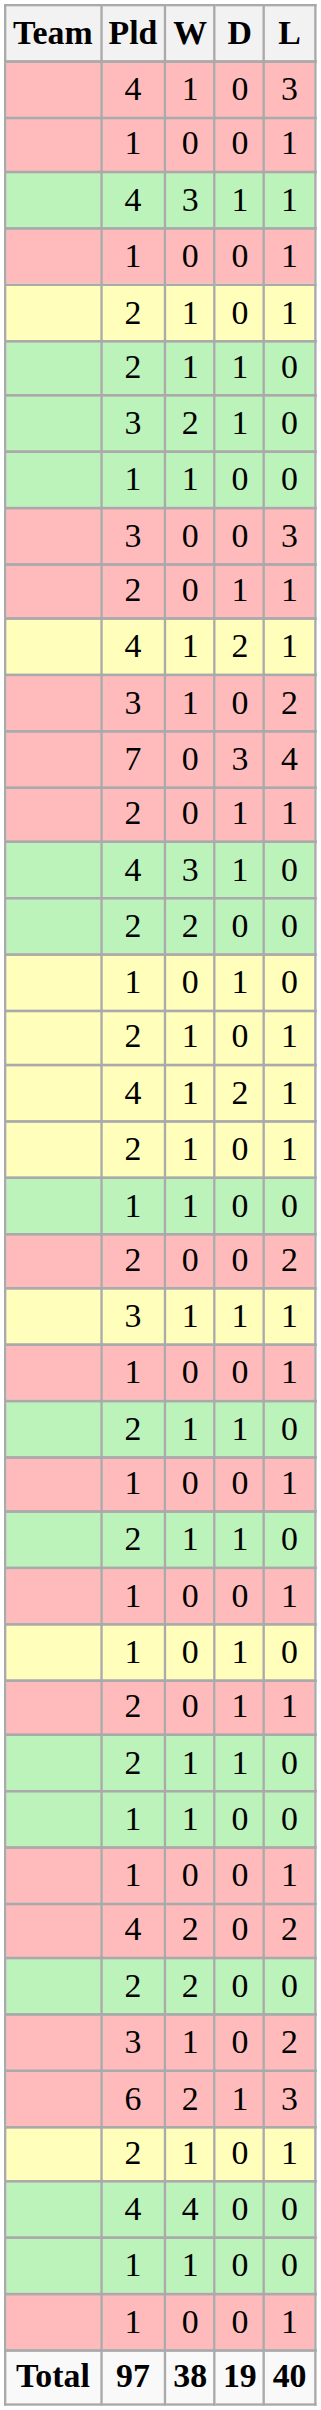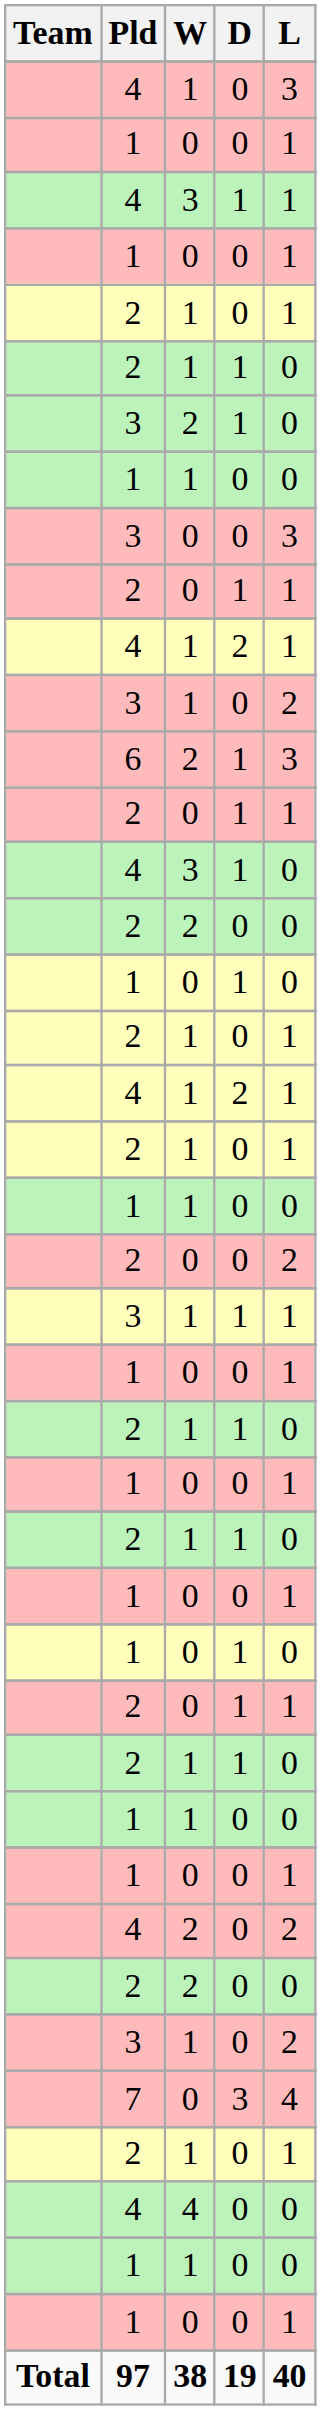 <table class="wikitable sortable" style="font-size:90%; text-align:center;">
 <tr>
 <th>Team</th>
 <th>Pld</th>
 <th>W</th>
 <th>D</th>
 <th>L</th>
 </tr>
 <tr>
 </tr>
 <tr bgcolor="#ffbbbb">
 <td style="text-align:left;"></td>
 <td>4</td>
 <td>1</td>
 <td>0</td>
 <td>3</td>
 </tr>
 <tr>
 </tr>
 <tr bgcolor="#ffbbbb">
 <td style="text-align:left;"></td>
 <td>1</td>
 <td>0</td>
 <td>0</td>
 <td>1</td>
 </tr>
 <tr>
 </tr>
 <tr bgcolor="#bbf3bb">
 <td style="text-align:left;"></td>
 <td>4</td>
 <td>3</td>
 <td>1</td>
 <td>1</td>
 </tr>
 <tr>
 </tr>
 <tr bgcolor="#ffbbbb">
 <td style="text-align:left;"></td>
 <td>1</td>
 <td>0</td>
 <td>0</td>
 <td>1</td>
 </tr>
 <tr bgcolor="#ffffbb">
 <td style="text-align:left;"></td>
 <td>2</td>
 <td>1</td>
 <td>0</td>
 <td>1</td>
 </tr>
 <tr>
 </tr>
 <tr bgcolor="#bbf3bb">
 <td style="text-align:left;"></td>
 <td>2</td>
 <td>1</td>
 <td>1</td>
 <td>0</td>
 </tr>
 <tr>
 </tr>
 <tr bgcolor="#bbf3bb">
 <td style="text-align:left;"></td>
 <td>3</td>
 <td>2</td>
 <td>1</td>
 <td>0</td>
 </tr>
 <tr>
 </tr>
 <tr bgcolor="#bbf3bb">
 <td style="text-align:left;"></td>
 <td>1</td>
 <td>1</td>
 <td>0</td>
 <td>0</td>
 </tr>
 <tr>
 </tr>
 <tr bgcolor="#ffbbbb">
 <td style="text-align:left;"></td>
 <td>3</td>
 <td>0</td>
 <td>0</td>
 <td>3</td>
 </tr>
 <tr>
 </tr>
 <tr bgcolor="#ffbbbb">
 <td style="text-align:left;"></td>
 <td>2</td>
 <td>0</td>
 <td>1</td>
 <td>1</td>
 </tr>
 <tr>
 </tr>
 <tr bgcolor="#ffffbb">
 <td style="text-align:left;"></td>
 <td>4</td>
 <td>1</td>
 <td>2</td>
 <td>1</td>
 </tr>
 <tr>
 </tr>
 <tr bgcolor="#ffbbbb">
 <td style="text-align:left;"></td>
 <td>3</td>
 <td>1</td>
 <td>0</td>
 <td>2</td>
 </tr>
 <tr>
 </tr>
 <tr bgcolor="#ffbbbb">
 <td style="text-align:left;"></td>
-<td>7</td>
-<td>0</td>
+<td>6</td>
+<td>2</td>
+<td>1</td>
 <td>3</td>
-<td>4</td>
 </tr>
 <tr>
 </tr>
 <tr bgcolor="#ffbbbb">
 <td style="text-align:left;"></td>
 <td>2</td>
 <td>0</td>
 <td>1</td>
 <td>1</td>
 </tr>
 <tr>
 </tr>
 <tr bgcolor="#bbf3bb">
 <td style="text-align:left;"></td>
 <td>4</td>
 <td>3</td>
 <td>1</td>
 <td>0</td>
 </tr>
 <tr>
 </tr>
 <tr bgcolor="#bbf3bb">
 <td style="text-align:left;"></td>
 <td>2</td>
 <td>2</td>
 <td>0</td>
 <td>0</td>
 </tr>
 <tr>
 </tr>
 <tr bgcolor="#ffffbb">
 <td style="text-align:left;"></td>
 <td>1</td>
 <td>0</td>
 <td>1</td>
 <td>0</td>
 </tr>
 <tr>
 </tr>
 <tr bgcolor="#ffffbb">
 <td style="text-align:left;"></td>
 <td>2</td>
 <td>1</td>
 <td>0</td>
 <td>1</td>
 </tr>
 <tr>
 </tr>
 <tr bgcolor="#ffffbb">
 <td style="text-align:left;"></td>
 <td>4</td>
 <td>1</td>
 <td>2</td>
 <td>1</td>
 </tr>
 <tr>
 </tr>
 <tr bgcolor="#ffffbb">
 <td style="text-align:left;"></td>
 <td>2</td>
 <td>1</td>
 <td>0</td>
 <td>1</td>
 </tr>
 <tr>
 </tr>
 <tr bgcolor="#bbf3bb">
 <td style="text-align:left;"></td>
 <td>1</td>
 <td>1</td>
 <td>0</td>
 <td>0</td>
 </tr>
 <tr>
 </tr>
 <tr bgcolor="#ffbbbb">
 <td style="text-align:left;"></td>
 <td>2</td>
 <td>0</td>
 <td>0</td>
 <td>2</td>
 </tr>
 <tr>
 </tr>
 <tr bgcolor="#ffffbb">
 <td style="text-align:left;"></td>
 <td>3</td>
 <td>1</td>
 <td>1</td>
 <td>1</td>
 </tr>
 <tr>
 </tr>
 <tr bgcolor="#ffbbbb">
 <td style="text-align:left;"></td>
 <td>1</td>
 <td>0</td>
 <td>0</td>
 <td>1</td>
 </tr>
 <tr>
 </tr>
 <tr bgcolor="#bbf3bb">
 <td style="text-align:left;"></td>
 <td>2</td>
 <td>1</td>
 <td>1</td>
 <td>0</td>
 </tr>
 <tr>
 </tr>
 <tr bgcolor="#ffbbbb">
 <td style="text-align:left;"></td>
 <td>1</td>
 <td>0</td>
 <td>0</td>
 <td>1</td>
 </tr>
 <tr>
 </tr>
 <tr bgcolor="#bbf3bb">
 <td style="text-align:left;"></td>
 <td>2</td>
 <td>1</td>
 <td>1</td>
 <td>0</td>
 </tr>
 <tr>
 </tr>
 <tr bgcolor="#ffbbbb">
 <td style="text-align:left;"></td>
 <td>1</td>
 <td>0</td>
 <td>0</td>
 <td>1</td>
 </tr>
 <tr>
 </tr>
 <tr bgcolor="#ffffbb">
 <td style="text-align:left;"></td>
 <td>1</td>
 <td>0</td>
 <td>1</td>
 <td>0</td>
 </tr>
 <tr>
 </tr>
 <tr bgcolor="#ffbbbb">
 <td style="text-align:left;"></td>
 <td>2</td>
 <td>0</td>
 <td>1</td>
 <td>1</td>
 </tr>
 <tr>
 </tr>
 <tr bgcolor="#bbf3bb">
 <td style="text-align:left;"></td>
 <td>2</td>
 <td>1</td>
 <td>1</td>
 <td>0</td>
 </tr>
 <tr>
 </tr>
 <tr bgcolor="#bbf3bb">
 <td style="text-align:left;"></td>
 <td>1</td>
 <td>1</td>
 <td>0</td>
 <td>0</td>
 </tr>
 <tr>
 </tr>
 <tr bgcolor="#ffbbbb">
 <td style="text-align:left;"></td>
 <td>1</td>
 <td>0</td>
 <td>0</td>
 <td>1</td>
 </tr>
 <tr>
 </tr>
 <tr bgcolor="#ffbbbb">
 <td style="text-align:left;"></td>
 <td>4</td>
 <td>2</td>
 <td>0</td>
 <td>2</td>
 </tr>
 <tr>
 </tr>
 <tr bgcolor="#bbf3bb">
 <td style="text-align:left;"></td>
 <td>2</td>
 <td>2</td>
 <td>0</td>
 <td>0</td>
 </tr>
 <tr>
 </tr>
 <tr bgcolor="#ffbbbb">
 <td style="text-align:left;"></td>
 <td>3</td>
 <td>1</td>
 <td>0</td>
 <td>2</td>
 </tr>
 <tr>
 </tr>
 <tr bgcolor="#ffbbbb">
 <td style="text-align:left;"></td>
-<td>6</td>
-<td>2</td>
-<td>1</td>
+<td>7</td>
+<td>0</td>
 <td>3</td>
+<td>4</td>
 </tr>
 <tr>
 </tr>
 <tr bgcolor="#ffffbb">
 <td style="text-align:left;"></td>
 <td>2</td>
 <td>1</td>
 <td>0</td>
 <td>1</td>
 </tr>
 <tr>
 </tr>
 <tr bgcolor="#bbf3bb">
 <td style="text-align:left;"></td>
 <td>4</td>
 <td>4</td>
 <td>0</td>
 <td>0</td>
 </tr>
 <tr>
 </tr>
 <tr bgcolor="#bbf3bb">
 <td style="text-align:left;"></td>
 <td>1</td>
 <td>1</td>
 <td>0</td>
 <td>0</td>
 </tr>
 <tr>
 </tr>
 <tr bgcolor="#ffbbbb">
 <td style="text-align:left;"></td>
 <td>1</td>
 <td>0</td>
 <td>0</td>
 <td>1</td>
 </tr>
 <tr>
 </tr>
 <tr class="sortbottom">
 <td><strong>Total</strong></td>
 <td><strong>97</strong></td>
 <td><strong>38</strong></td>
 <td><strong>19</strong></td>
 <td><strong>40</strong></td>
 </tr>
 </table>
